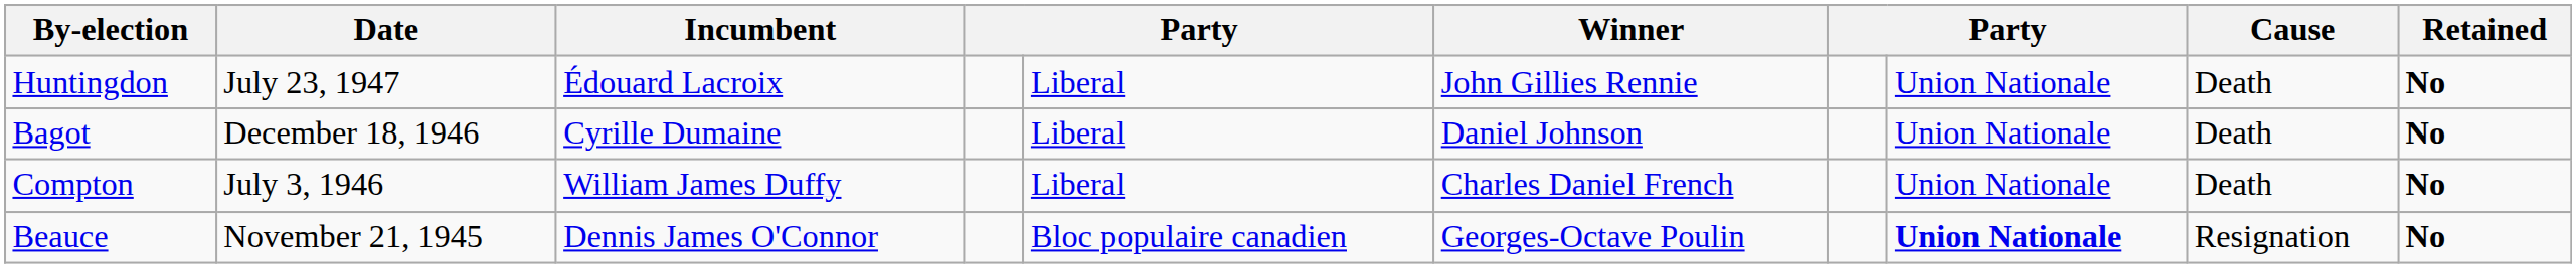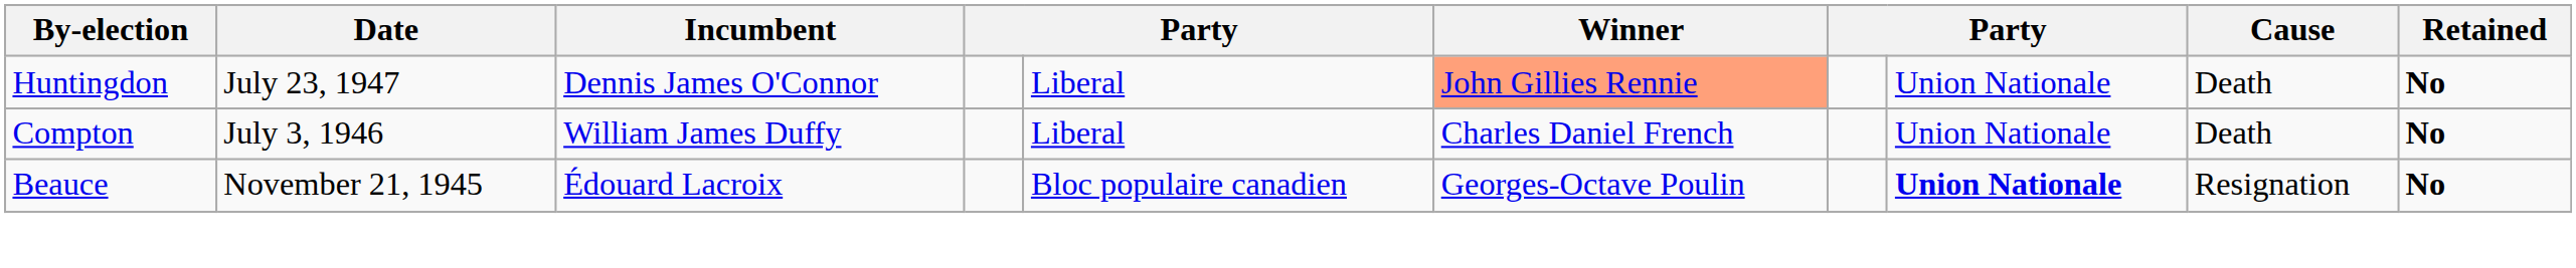 <table class=wikitable style="width:100%">
 <tr>
 <th>By-election</th>
 <th>Date</th>
 <th>Incumbent</th>
 <th colspan=2>Party</th>
 <th>Winner</th>
 <th colspan=2>Party</th>
 <th>Cause</th>
 <th>Retained</th>
 </tr>
 <tr>
 <td><a href='#'>Huntingdon</a></td>
 <td>July 23, 1947</td>
-<td><a href='#'>Édouard Lacroix</a></td>
+<td><a href='#'>Dennis James O'Connor</a></td>
 <td>    </td>
 <td><a href='#'>Liberal</a></td>
-<td><a href='#'>John Gillies Rennie</a></td>
-<td>    </td>
-<td><a href='#'>Union Nationale</a></td>
-<td>Death</td>
-<td><strong>No</strong></td>
-</tr>
-<tr>
-<td><a href='#'>Bagot</a></td>
-<td>December 18, 1946</td>
-<td><a href='#'>Cyrille Dumaine</a></td>
-<td>    </td>
-<td><a href='#'>Liberal</a></td>
-<td><a href='#'>Daniel Johnson</a></td>
+<td style="background: lightsalmon;"><a href='#'>John Gillies Rennie</a></td>
 <td>    </td>
 <td><a href='#'>Union Nationale</a></td>
 <td>Death</td>
 <td><strong>No</strong></td>
 </tr>
 <tr>
 <td><a href='#'>Compton</a></td>
 <td>July 3, 1946</td>
 <td><a href='#'>William James Duffy</a></td>
 <td>    </td>
 <td><a href='#'>Liberal</a></td>
 <td><a href='#'>Charles Daniel French</a></td>
 <td>    </td>
 <td><a href='#'>Union Nationale</a></td>
 <td>Death</td>
 <td><strong>No</strong></td>
 </tr>
 <tr>
 <td><a href='#'>Beauce</a></td>
 <td>November 21, 1945</td>
-<td><a href='#'>Dennis James O'Connor</a></td>
+<td><a href='#'>Édouard Lacroix</a></td>
 <td></td>
 <td><a href='#'>Bloc populaire canadien</a></td>
 <td><a href='#'>Georges-Octave Poulin</a></td>
 <td>    </td>
 <td><strong><a href='#'>Union Nationale</a></strong></td>
 <td>Resignation</td>
 <td><strong>No</strong></td>
 </tr>
 </table>
